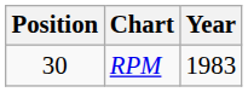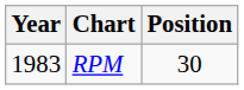 <table class="wikitable">
 <tr>
+<th>Year</th>
+<th>Chart</th>
 <th>Position</th>
-<th>Chart</th>
-<th>Year</th>
 </tr>
 <tr>
+<td>1983</td>
+<td><em><a href='#'>RPM</a></em></td>
 <td style="text-align:center;">30 </td>
-<td><em><a href='#'>RPM</a></em></td>
-<td>1983</td>
 </tr>
 </table>
